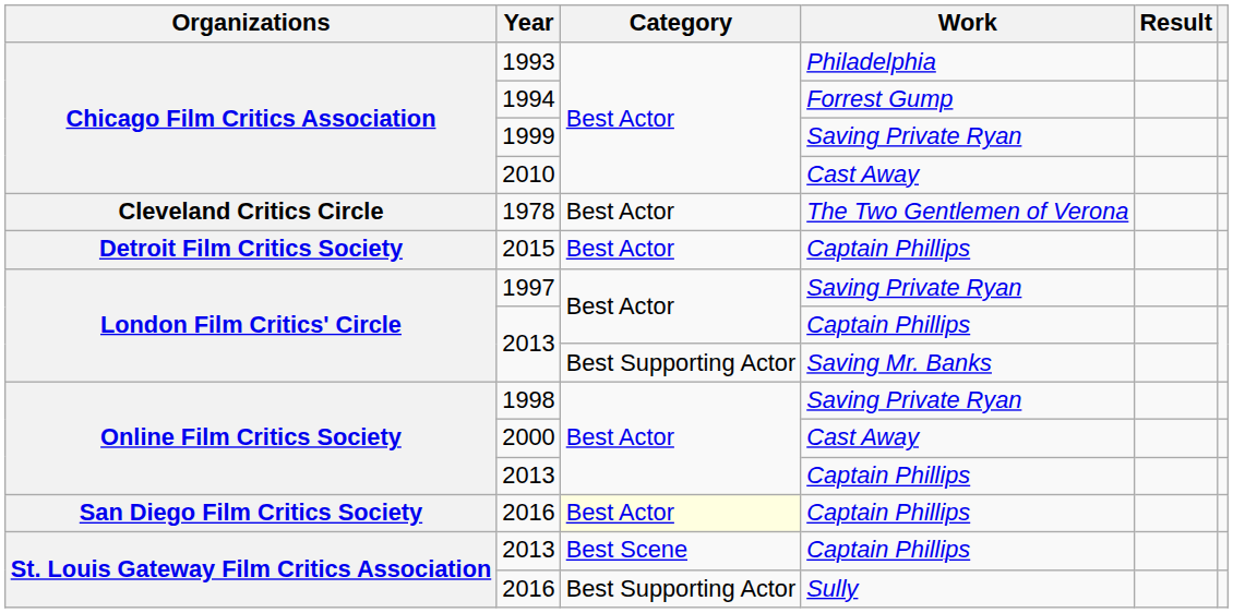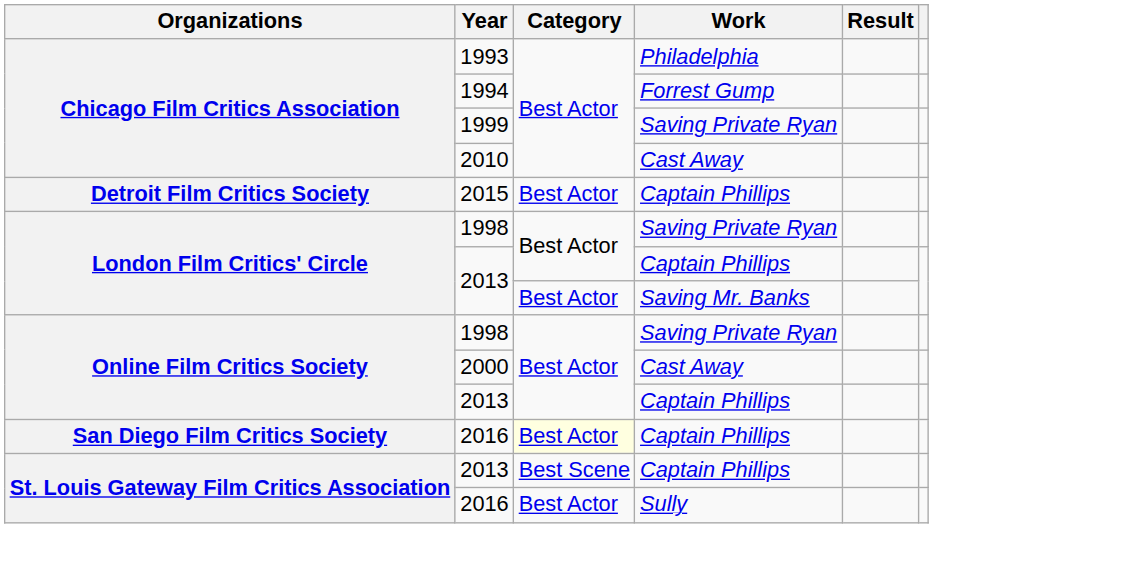 <table class= "wikitable plainrowheaders sortable">
 <tr>
 <th>Organizations</th>
 <th scope="col">Year</th>
 <th scope="col">Category</th>
 <th scope="col">Work</th>
 <th scope="col">Result</th>
 <th scope="col" class="unsortable"></th>
 </tr>
 <tr>
 <th scope="row" rowspan="4"><a href='#'>Chicago Film Critics Association</a></th>
 <td>1993</td>
 <td rowspan=4><a href='#'>Best Actor</a></td>
 <td><em><a href='#'>Philadelphia</a></em></td>
 <td></td>
 <td></td>
 </tr>
 <tr>
 <td>1994</td>
 <td><em><a href='#'>Forrest Gump</a></em></td>
 <td></td>
 <td></td>
 </tr>
 <tr>
 <td>1999</td>
 <td><em><a href='#'>Saving Private Ryan</a></em></td>
 <td></td>
 <td></td>
 </tr>
 <tr>
 <td>2010</td>
 <td><em><a href='#'>Cast Away</a></em></td>
 <td></td>
 <td></td>
 </tr>
 <tr>
-<th scope="row" rowspan="1">Cleveland Critics Circle</th>
-<td>1978</td>
-<td>Best Actor</td>
-<td><em><a href='#'>The Two Gentlemen of Verona</a></em></td>
-<td></td>
-<td></td>
-</tr>
-<tr>
 <th scope="row" rowspan="1"><a href='#'>Detroit Film Critics Society</a></th>
 <td>2015</td>
 <td><a href='#'>Best Actor</a></td>
 <td><em><a href='#'>Captain Phillips</a></em></td>
 <td></td>
 <td></td>
 </tr>
 <tr>
 <th scope="row" rowspan="3"><a href='#'>London Film Critics' Circle</a></th>
-<td>1997</td>
+<td>1998</td>
 <td rowspan=2>Best Actor</td>
 <td><em><a href='#'>Saving Private Ryan</a></em></td>
 <td></td>
 <td></td>
 </tr>
 <tr>
 <td rowspan=2>2013</td>
 <td><em><a href='#'>Captain Phillips</a></em></td>
 <td></td>
 <td rowspan=2></td>
 </tr>
 <tr>
-<td>Best Supporting Actor</td>
+<td><a href='#'>Best Actor</a></td>
 <td><em><a href='#'>Saving Mr. Banks</a></em></td>
 <td></td>
 </tr>
 <tr>
 <th scope="row" rowspan="3"><a href='#'>Online Film Critics Society</a></th>
 <td>1998</td>
 <td rowspan=3><a href='#'>Best Actor</a></td>
 <td><em><a href='#'>Saving Private Ryan</a></em></td>
 <td></td>
 <td></td>
 </tr>
 <tr>
 <td>2000</td>
 <td><em><a href='#'>Cast Away</a></em></td>
 <td></td>
 <td></td>
 </tr>
 <tr>
 <td>2013</td>
 <td><em><a href='#'>Captain Phillips</a></em></td>
 <td></td>
 <td></td>
 </tr>
 <tr>
 <th scope="row" rowspan="1"><a href='#'>San Diego Film Critics Society</a></th>
 <td>2016</td>
 <td style="background: lightyellow;"><a href='#'>Best Actor</a></td>
 <td><em><a href='#'>Captain Phillips</a></em></td>
 <td></td>
 <td></td>
 </tr>
 <tr>
 <th scope="row" rowspan="2"><a href='#'>St. Louis Gateway Film Critics Association</a></th>
 <td>2013</td>
 <td><a href='#'>Best Scene</a></td>
 <td><em><a href='#'>Captain Phillips</a></em></td>
 <td></td>
 <td></td>
 </tr>
 <tr>
 <td>2016</td>
-<td>Best Supporting Actor</td>
+<td><a href='#'>Best Actor</a></td>
 <td><em><a href='#'>Sully</a></em></td>
 <td></td>
 <td></td>
 </tr>
 </table>
